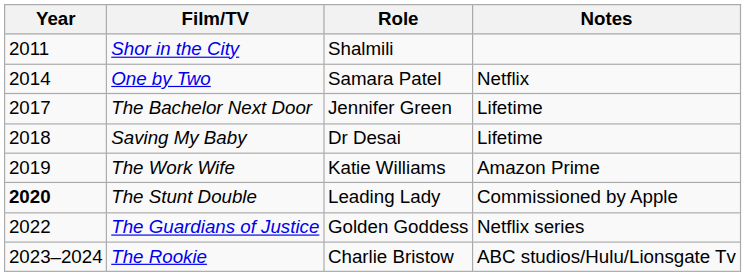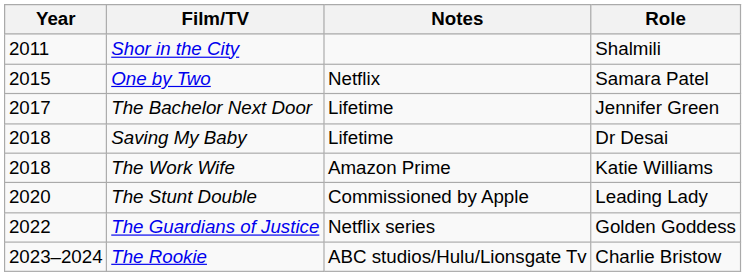 <table class="wikitable">
 <tr style="background:#CCC; text-align:center;">
 <th>Year</th>
 <th>Film/TV</th>
+<th>Notes</th>
 <th>Role</th>
-<th>Notes</th>
 </tr>
 <tr>
 <td>2011</td>
 <td><em><a href='#'>Shor in the City</a></em></td>
+<td></td>
 <td>Shalmili</td>
-<td></td>
 </tr>
 <tr>
-<td>2014</td>
+<td>2015</td>
 <td><em><a href='#'>One by Two</a></em></td>
+<td>Netflix</td>
 <td>Samara Patel</td>
-<td>Netflix</td>
 </tr>
 <tr>
 <td>2017</td>
 <td><em>The Bachelor Next Door</em></td>
+<td>Lifetime</td>
 <td>Jennifer Green</td>
-<td>Lifetime</td>
 </tr>
 <tr>
 <td>2018</td>
 <td><em>Saving My Baby</em></td>
+<td>Lifetime</td>
 <td>Dr Desai</td>
-<td>Lifetime</td>
 </tr>
 <tr>
-<td>2019</td>
+<td>2018</td>
 <td><em>The Work Wife</em></td>
+<td>Amazon Prime</td>
 <td>Katie Williams</td>
-<td>Amazon Prime</td>
 </tr>
 <tr>
-<td><strong>2020</strong></td>
+<td>2020</td>
 <td><em>The Stunt Double</em></td>
+<td>Commissioned by Apple</td>
 <td>Leading Lady</td>
-<td>Commissioned by Apple</td>
 </tr>
 <tr>
 <td>2022</td>
 <td><em><a href='#'>The Guardians of Justice</a></em></td>
+<td>Netflix series</td>
 <td>Golden Goddess</td>
-<td>Netflix series</td>
 </tr>
 <tr>
 <td>2023–2024</td>
 <td><em><a href='#'>The Rookie</a></em></td>
+<td>ABC studios/Hulu/Lionsgate Tv</td>
 <td>Charlie Bristow</td>
-<td>ABC studios/Hulu/Lionsgate Tv</td>
 </tr>
 </table>
